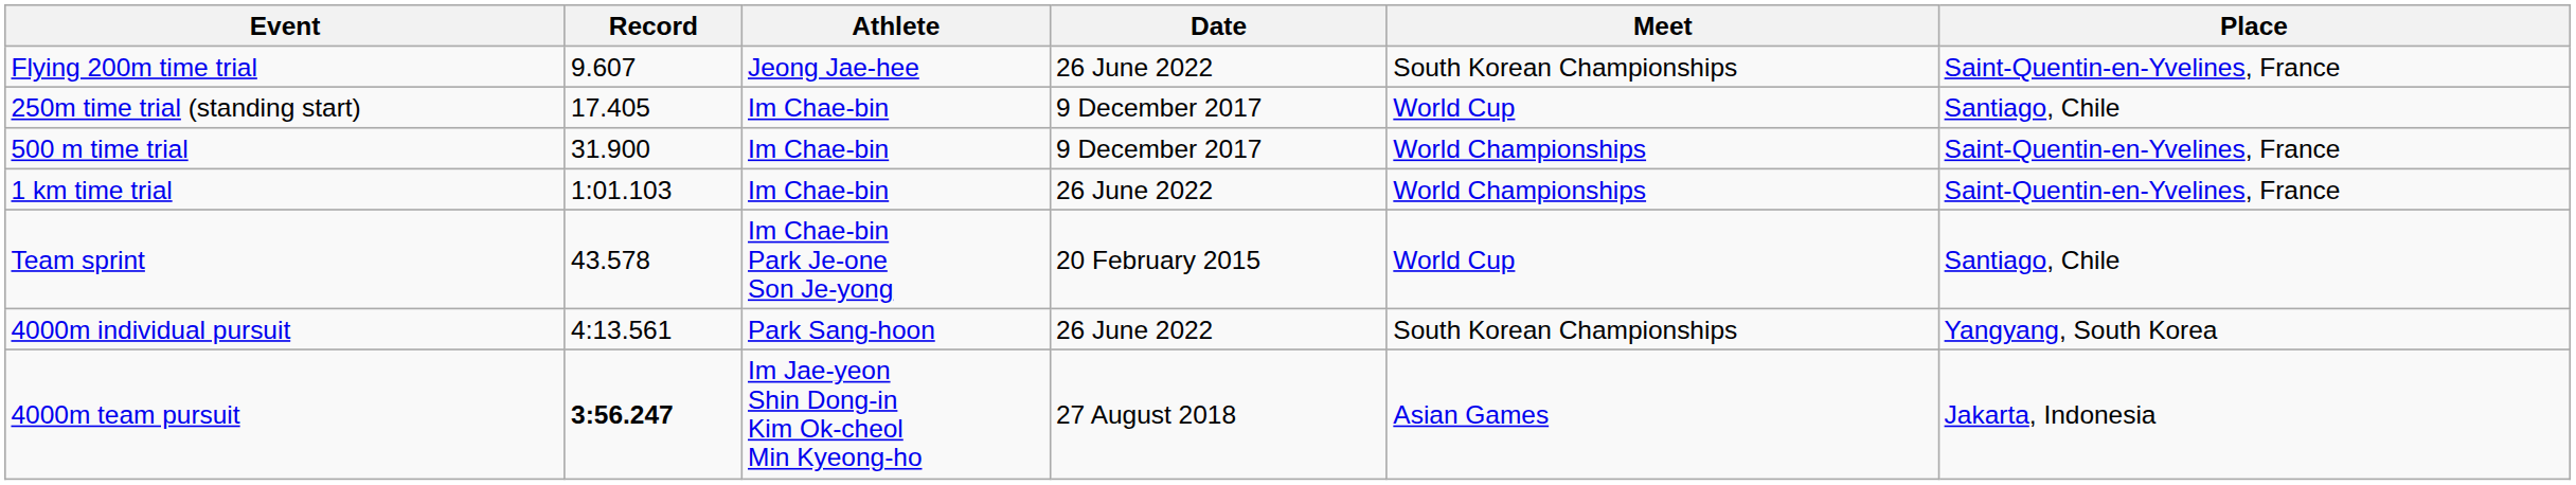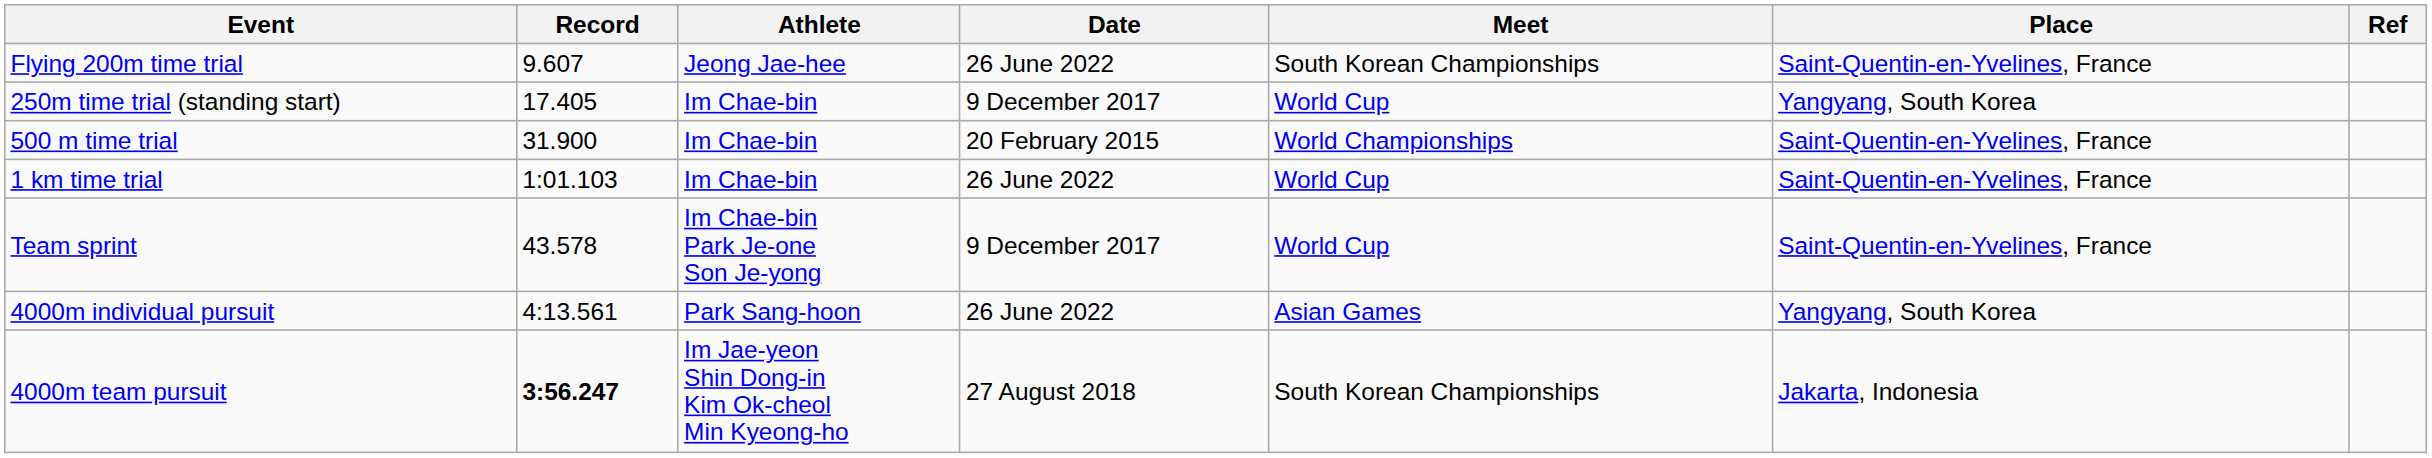 <table class="wikitable" style="font-size:95%; width: 95%;">
 <tr>
 <th>Event</th>
 <th>Record</th>
 <th>Athlete</th>
 <th>Date</th>
 <th>Meet</th>
 <th>Place</th>
+<th>Ref</th>
 </tr>
 <tr>
 <td><a href='#'>Flying 200m time trial</a></td>
 <td>9.607</td>
 <td><a href='#'>Jeong Jae-hee</a></td>
 <td>26 June 2022</td>
 <td>South Korean Championships</td>
 <td><a href='#'>Saint-Quentin-en-Yvelines</a>, France</td>
+<td></td>
 </tr>
 <tr>
 <td><a href='#'>250m time trial</a> (standing start)</td>
 <td>17.405</td>
 <td><a href='#'>Im Chae-bin</a></td>
 <td>9 December 2017</td>
 <td><a href='#'>World Cup</a></td>
-<td><a href='#'>Santiago</a>, Chile</td>
+<td><a href='#'>Yangyang</a>, South Korea</td>
+<td></td>
 </tr>
 <tr>
 <td><a href='#'>500 m time trial</a></td>
 <td>31.900</td>
 <td><a href='#'>Im Chae-bin</a></td>
-<td>9 December 2017</td>
+<td>20 February 2015</td>
 <td><a href='#'>World Championships</a></td>
 <td><a href='#'>Saint-Quentin-en-Yvelines</a>, France</td>
+<td></td>
 </tr>
 <tr>
 <td><a href='#'>1 km time trial</a></td>
 <td>1:01.103</td>
 <td><a href='#'>Im Chae-bin</a></td>
 <td>26 June 2022</td>
-<td><a href='#'>World Championships</a></td>
+<td><a href='#'>World Cup</a></td>
 <td><a href='#'>Saint-Quentin-en-Yvelines</a>, France</td>
+<td></td>
 </tr>
 <tr>
 <td><a href='#'>Team sprint</a></td>
 <td>43.578</td>
 <td><a href='#'>Im Chae-bin</a><br><a href='#'>Park Je-one</a><br><a href='#'>Son Je-yong</a></td>
-<td>20 February 2015</td>
+<td>9 December 2017</td>
 <td><a href='#'>World Cup</a></td>
-<td><a href='#'>Santiago</a>, Chile</td>
+<td><a href='#'>Saint-Quentin-en-Yvelines</a>, France</td>
+<td></td>
 </tr>
 <tr>
 <td><a href='#'>4000m individual pursuit</a></td>
 <td>4:13.561</td>
 <td><a href='#'>Park Sang-hoon</a></td>
 <td>26 June 2022</td>
-<td>South Korean Championships</td>
+<td><a href='#'>Asian Games</a></td>
 <td><a href='#'>Yangyang</a>, South Korea</td>
+<td></td>
 </tr>
 <tr>
 <td><a href='#'>4000m team pursuit</a></td>
 <td><strong>3:56.247</strong></td>
 <td><a href='#'>Im Jae-yeon</a><br><a href='#'>Shin Dong-in</a><br><a href='#'>Kim Ok-cheol</a><br><a href='#'>Min Kyeong-ho</a></td>
 <td>27 August 2018</td>
-<td><a href='#'>Asian Games</a></td>
+<td>South Korean Championships</td>
 <td><a href='#'>Jakarta</a>, Indonesia</td>
+<td></td>
 </tr>
 </table>
